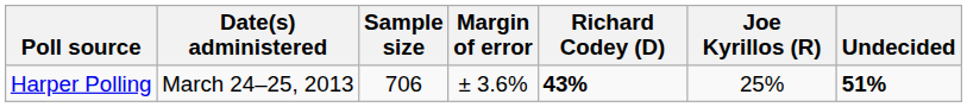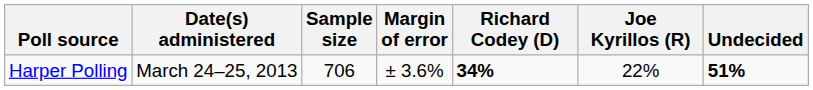 <table class="wikitable">
 <tr valign=bottom>
 <th>Poll source</th>
 <th>Date(s)<br>administered</th>
 <th>Sample<br>size</th>
 <th>Margin<br>of error</th>
 <th style="width:100px;">Richard<br>Codey (D)</th>
 <th style="width:100px;">Joe<br>Kyrillos (R)</th>
 <th>Undecided</th>
 </tr>
 <tr>
 <td><a href='#'>Harper Polling</a></td>
 <td align=center>March 24–25, 2013</td>
 <td align=center>706</td>
 <td align=center>± 3.6%</td>
-<td><strong>43%</strong></td>
-<td align=center>25%</td>
+<td><strong>34%</strong></td>
+<td align=center>22%</td>
 <td><strong>51%</strong></td>
 </tr>
 </table>
